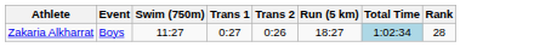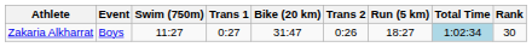 <table class="wikitable" style="font-size:90%;">
 <tr>
 <th>Athlete</th>
 <th>Event</th>
 <th>Swim (750m)</th>
 <th>Trans 1</th>
+<th>Bike (20 km)</th>
 <th>Trans 2</th>
 <th>Run (5 km)</th>
 <th>Total Time</th>
 <th>Rank</th>
 </tr>
 <tr align=center>
 <td align=left><a href='#'>Zakaria Alkharrat</a></td>
 <td align=left><a href='#'>Boys</a></td>
 <td>11:27</td>
 <td>0:27</td>
+<td>31:47</td>
 <td>0:26</td>
 <td>18:27</td>
 <td style="background: lightblue;">1:02:34</td>
-<td>28</td>
+<td>30</td>
 </tr>
 </table>
